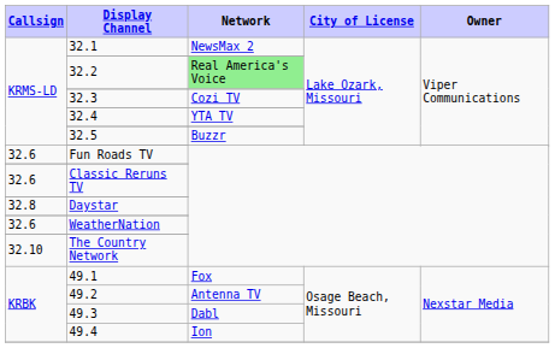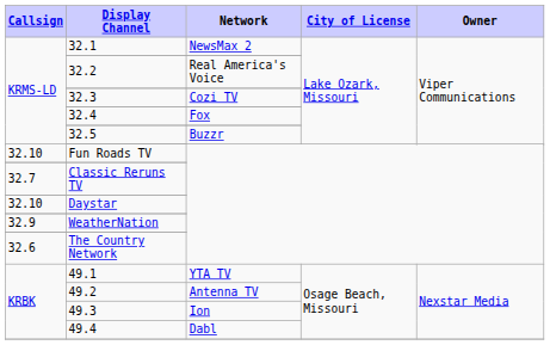 <table class="wikitable">
 <tr>
 <th style="background:#ccccff;"><a href='#'>Callsign</a></th>
 <th style="background:#ccccff;"><a href='#'>Display<br>Channel</a></th>
 <th style="background:#ccccff;">Network</th>
 <th style="background:#ccccff;"><a href='#'>City of License</a></th>
 <th style="background:#ccccff;">Owner</th>
 </tr>
 <tr>
 <td rowspan=10><a href='#'>KRMS-LD</a></td>
 <td rowspan=1>32.1</td>
 <td rowspan=1><a href='#'>NewsMax 2</a></td>
 <td rowspan=10><a href='#'>Lake Ozark, Missouri</a></td>
 <td rowspan=10>Viper Communications</td>
 </tr>
 <tr>
 </tr>
 <tr>
 <td rowspan=1>32.2</td>
-<td rowspan=1 style="background: lightgreen;">Real America's Voice</td>
+<td rowspan=1>Real America's Voice</td>
 </tr>
 <tr>
 </tr>
 <tr>
 <td rowspan=1>32.3</td>
 <td rowspan=1><a href='#'>Cozi TV</a></td>
 </tr>
 <tr>
 </tr>
 <tr>
 <td rowspan=1>32.4</td>
-<td rowspan=1><a href='#'>YTA TV</a></td>
+<td rowspan=1><a href='#'>Fox</a></td>
 </tr>
 <tr>
 </tr>
 <tr>
 <td rowspan=1>32.5</td>
 <td rowspan=1><a href='#'>Buzzr</a></td>
 </tr>
 <tr>
 </tr>
 <tr>
-<td rowspan=1>32.6</td>
+<td rowspan=1>32.10</td>
 <td rowspan=1>Fun Roads TV</td>
 </tr>
 <tr>
 </tr>
 <tr>
-<td rowspan=1>32.6</td>
+<td rowspan=1>32.7</td>
 <td rowspan=1><a href='#'>Classic Reruns TV</a></td>
 </tr>
 <tr>
 </tr>
 <tr>
-<td rowspan=1>32.8</td>
+<td rowspan=1>32.10</td>
 <td rowspan=1><a href='#'>Daystar</a></td>
 </tr>
 <tr>
 </tr>
 <tr>
-<td rowspan=1>32.6</td>
+<td rowspan=1>32.9</td>
 <td rowspan=1><a href='#'>WeatherNation</a></td>
 </tr>
 <tr>
 </tr>
 <tr>
-<td rowspan=1>32.10</td>
+<td rowspan=1>32.6</td>
 <td rowspan=1><a href='#'>The Country Network</a></td>
 </tr>
 <tr>
 <td rowspan=4><a href='#'>KRBK</a></td>
 <td rowspan=1>49.1</td>
-<td rowspan=1><a href='#'>Fox</a></td>
+<td rowspan=1><a href='#'>YTA TV</a></td>
 <td rowspan=4>Osage Beach, Missouri</td>
 <td rowspan=4><a href='#'>Nexstar Media</a></td>
 </tr>
 <tr>
 <td>49.2</td>
 <td><a href='#'>Antenna TV</a></td>
 </tr>
 <tr>
 <td>49.3</td>
-<td><a href='#'>Dabl</a></td>
+<td><a href='#'>Ion</a></td>
 </tr>
 <tr>
 <td>49.4</td>
-<td><a href='#'>Ion</a></td>
+<td><a href='#'>Dabl</a></td>
 </tr>
 <tr>
 </tr>
 </table>
